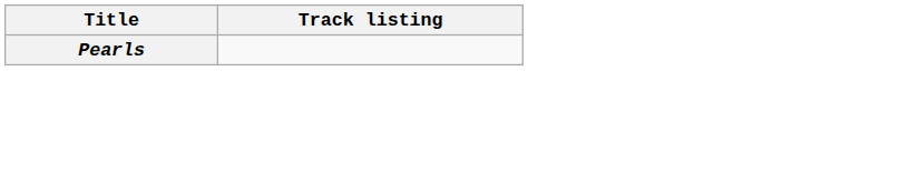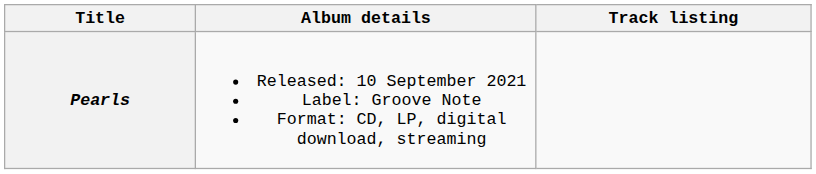 <table class="wikitable plainrowheaders" style="text-align:center;">
 <tr>
 <th scope="col" style="width:11em;">Title</th>
+<th scope="col" style="width:20em;">Album details</th>
 <th scope="col" style="width:16em;">Track listing</th>
 </tr>
 <tr>
 <th scope="row"><em>Pearls</em></th>
+<td><br><ul><li>Released: 10 September 2021</li><li>Label: Groove Note</li><li>Format: CD, LP, digital download, streaming</li></ul></td>
 <td></td>
 </tr>
 </table>
